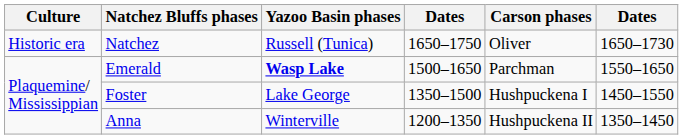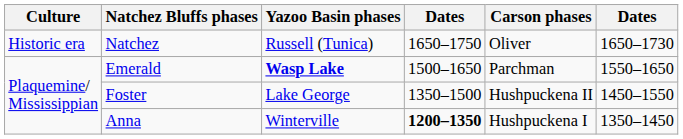 <table class="wikitable">
 <tr>
 <th>Culture</th>
 <th>Natchez Bluffs phases</th>
 <th>Yazoo Basin phases</th>
 <th>Dates</th>
 <th>Carson phases</th>
 <th>Dates</th>
 </tr>
 <tr>
 <td rowspan="1"><a href='#'>Historic era</a></td>
 <td><a href='#'>Natchez</a></td>
 <td><a href='#'>Russell</a> (<a href='#'>Tunica</a>)</td>
 <td>1650–1750</td>
 <td>Oliver</td>
 <td>1650–1730</td>
 </tr>
 <tr>
 <td rowspan="3"><a href='#'>Plaquemine</a>/<br><a href='#'>Mississippian</a></td>
 <td><a href='#'>Emerald</a></td>
 <td><strong><a href='#'>Wasp Lake</a></strong></td>
 <td>1500–1650</td>
 <td>Parchman</td>
 <td>1550–1650</td>
 </tr>
 <tr>
 <td><a href='#'>Foster</a></td>
 <td><a href='#'>Lake George</a></td>
 <td>1350–1500</td>
-<td>Hushpuckena I</td>
+<td>Hushpuckena II</td>
 <td>1450–1550</td>
 </tr>
 <tr>
 <td><a href='#'>Anna</a></td>
 <td><a href='#'>Winterville</a></td>
-<td>1200–1350</td>
-<td>Hushpuckena II</td>
+<td><strong>1200–1350</strong></td>
+<td>Hushpuckena I</td>
 <td>1350–1450</td>
 </tr>
 </table>
